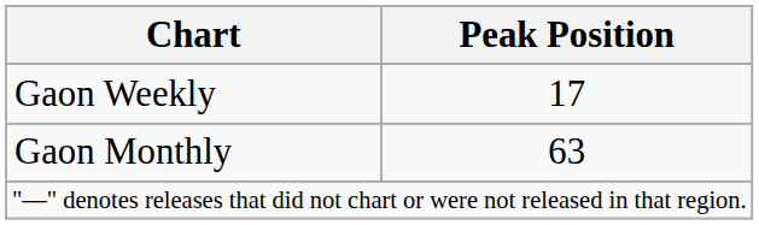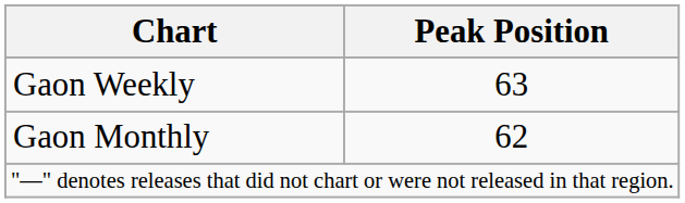 <table class="wikitable">
 <tr>
 <th>Chart</th>
 <th>Peak Position</th>
 </tr>
 <tr>
 <td>Gaon Weekly </td>
-<td align="center">17</td>
+<td align="center">63</td>
 </tr>
 <tr>
 <td>Gaon Monthly</td>
-<td align="center">63</td>
+<td align="center">62</td>
 </tr>
 <tr>
 <td colspan="10" style="text-align:center; font-size:8pt;">"—" denotes releases that did not chart or were not released in that region.</td>
 </tr>
 </table>
